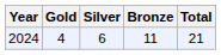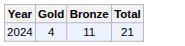 <table class="sortable wikitable" style="font-size: 90%;">
 <tr>
 <th>Year</th>
 <th>Gold</th>
-<th>Silver</th>
 <th>Bronze</th>
 <th>Total</th>
 </tr>
 <tr style="background:#ECF2FF">
 <td align="center">2024</td>
 <td align="center">4</td>
-<td align="center">6</td>
 <td align="center">11</td>
 <td align="center">21</td>
 </tr>
 </table>
